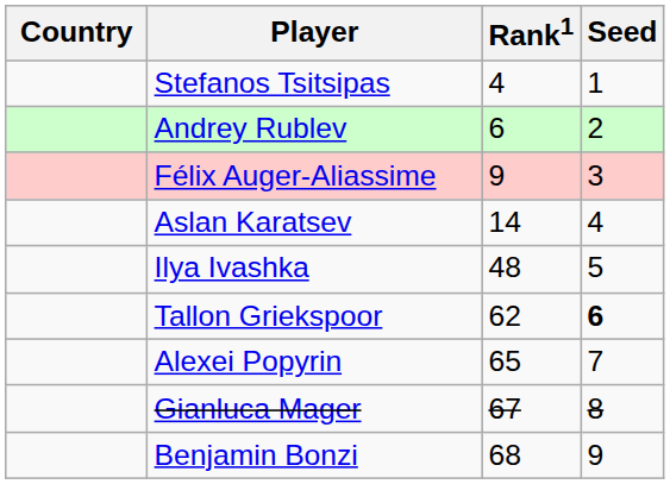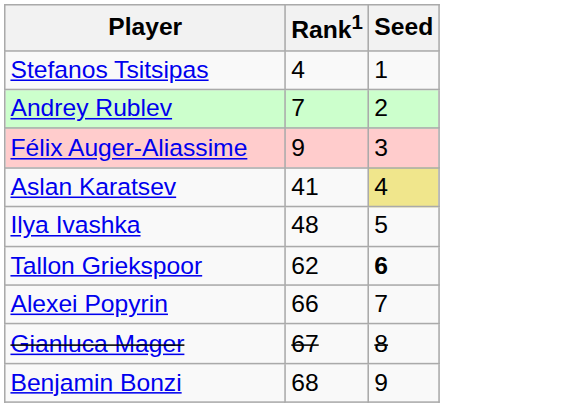 <table class="sortable wikitable">
 <tr>
-<th width="70">Country</th>
 <th width="175">Player</th>
 <th>Rank<sup>1</sup></th>
 <th>Seed</th>
 </tr>
 <tr>
-<td></td>
 <td><a href='#'>Stefanos Tsitsipas</a></td>
 <td>4</td>
 <td>1</td>
 </tr>
 <tr bgcolor=#cfc>
-<td></td>
 <td><a href='#'>Andrey Rublev</a></td>
-<td>6</td>
+<td>7</td>
 <td>2</td>
 </tr>
 <tr bgcolor=#fcc>
-<td></td>
 <td><a href='#'>Félix Auger-Aliassime</a></td>
 <td>9</td>
 <td>3</td>
 </tr>
 <tr>
-<td></td>
 <td><a href='#'>Aslan Karatsev</a></td>
-<td>14</td>
-<td>4</td>
+<td>41</td>
+<td style="background: khaki;">4</td>
 </tr>
 <tr>
-<td></td>
 <td><a href='#'>Ilya Ivashka</a></td>
 <td>48</td>
 <td>5</td>
 </tr>
 <tr>
-<td></td>
 <td><a href='#'>Tallon Griekspoor</a></td>
 <td>62</td>
 <td><strong>6</strong></td>
 </tr>
 <tr>
-<td></td>
 <td><a href='#'>Alexei Popyrin</a></td>
-<td>65</td>
+<td>66</td>
 <td>7</td>
 </tr>
 <tr>
-<td><s></s></td>
 <td><s><a href='#'>Gianluca Mager</a></s></td>
 <td><s>67</s></td>
 <td><s>8</s></td>
 </tr>
 <tr>
-<td></td>
 <td><a href='#'>Benjamin Bonzi</a></td>
 <td>68</td>
 <td>9</td>
 </tr>
 </table>
